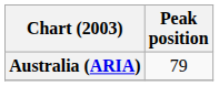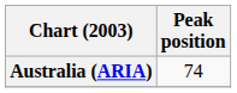 <table class="wikitable sortable plainrowheaders">
 <tr>
 <th scope="col">Chart (2003)</th>
 <th scope="col">Peak<br>position</th>
 </tr>
 <tr>
 <th scope="row">Australia (<a href='#'>ARIA</a>)</th>
-<td align="center">79</td>
+<td align="center">74</td>
 </tr>
 <tr>
 </tr>
 <tr>
 </tr>
 </table>
